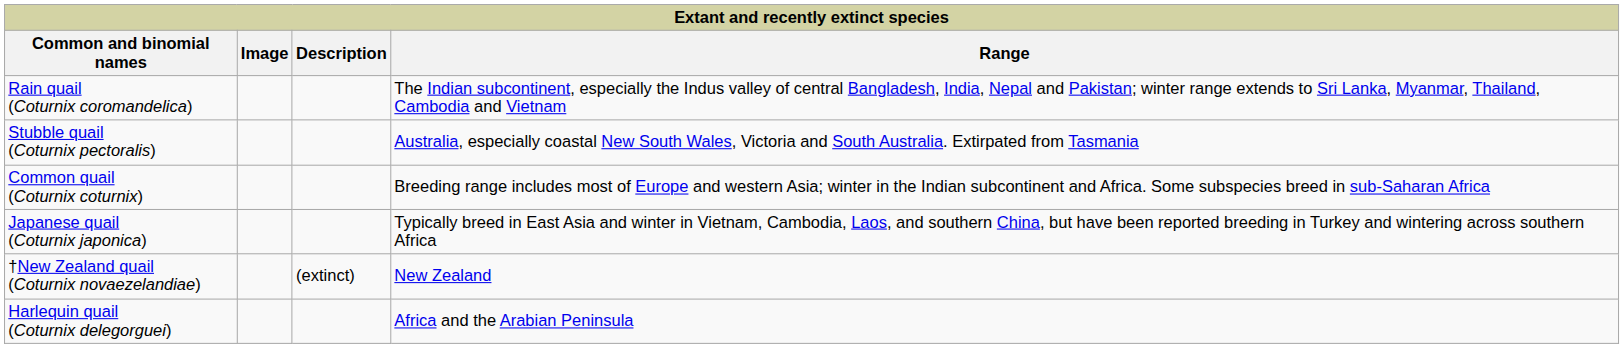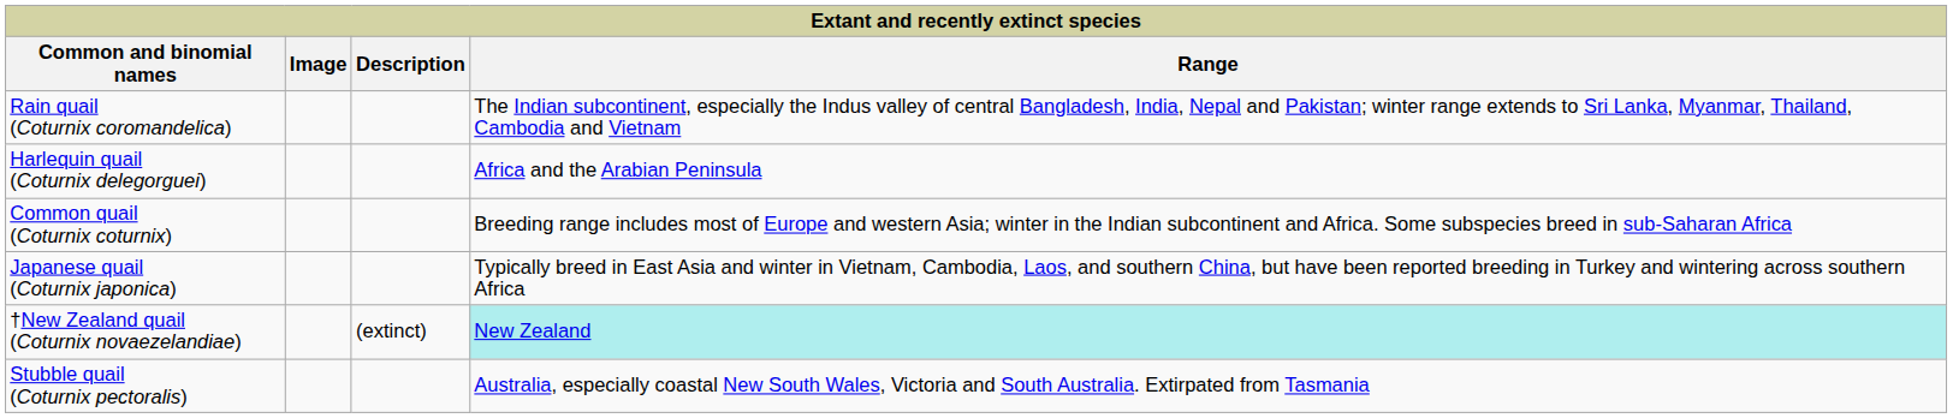 <table class="wikitable sortable">
 <tr>
 <th align="center" style="background-color: #D3D3A4" colspan ="4">Extant and recently extinct species</th>
 </tr>
 <tr>
 <th>Common and binomial names</th>
 <th class="unsortable">Image</th>
 <th>Description</th>
 <th>Range</th>
 </tr>
 <tr>
 <td><a href='#'>Rain quail</a><br>(<em>Coturnix coromandelica</em>)</td>
 <td></td>
 <td></td>
 <td>The <a href='#'>Indian subcontinent</a>, especially the Indus valley of central <a href='#'>Bangladesh</a>, <a href='#'>India</a>, <a href='#'>Nepal</a> and <a href='#'>Pakistan</a>; winter range extends to <a href='#'>Sri Lanka</a>, <a href='#'>Myanmar</a>, <a href='#'>Thailand</a>, <a href='#'>Cambodia</a> and <a href='#'>Vietnam</a></td>
 </tr>
 <tr>
-<td><a href='#'>Stubble quail</a><br>(<em>Coturnix pectoralis</em>)</td>
+<td><a href='#'>Harlequin quail</a><br>(<em>Coturnix delegorguei</em>)</td>
 <td></td>
 <td></td>
-<td><a href='#'>Australia</a>, especially coastal <a href='#'>New South Wales</a>, Victoria and <a href='#'>South Australia</a>. Extirpated from <a href='#'>Tasmania</a></td>
+<td><a href='#'>Africa</a> and the <a href='#'>Arabian Peninsula</a></td>
 </tr>
 <tr>
 <td><a href='#'>Common quail</a><br>(<em>Coturnix coturnix</em>)</td>
 <td></td>
 <td></td>
 <td>Breeding range includes most of <a href='#'>Europe</a> and western Asia; winter in the Indian subcontinent and Africa. Some subspecies breed in <a href='#'>sub-Saharan Africa</a></td>
 </tr>
 <tr>
 <td><a href='#'>Japanese quail</a><br>(<em>Coturnix japonica</em>)</td>
 <td></td>
 <td></td>
 <td>Typically breed in East Asia and winter in Vietnam, Cambodia, <a href='#'>Laos</a>, and southern <a href='#'>China</a>, but have been reported breeding in Turkey and wintering across southern Africa</td>
 </tr>
 <tr>
 <td>†<a href='#'>New Zealand quail</a><br>(<em>Coturnix novaezelandiae</em>)</td>
 <td></td>
 <td>(extinct)</td>
-<td><a href='#'>New Zealand</a></td>
+<td style="background: paleturquoise;"><a href='#'>New Zealand</a></td>
 </tr>
 <tr>
-<td><a href='#'>Harlequin quail</a><br>(<em>Coturnix delegorguei</em>)</td>
+<td><a href='#'>Stubble quail</a><br>(<em>Coturnix pectoralis</em>)</td>
 <td></td>
 <td></td>
-<td><a href='#'>Africa</a> and the <a href='#'>Arabian Peninsula</a></td>
+<td><a href='#'>Australia</a>, especially coastal <a href='#'>New South Wales</a>, Victoria and <a href='#'>South Australia</a>. Extirpated from <a href='#'>Tasmania</a></td>
 </tr>
 </table>
